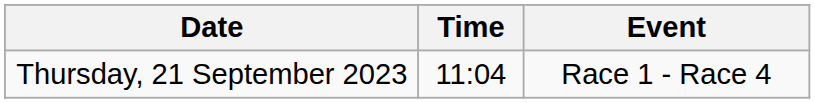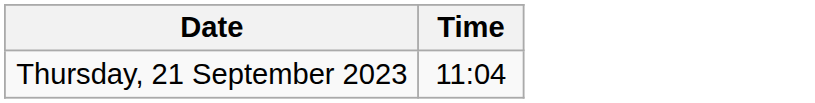 <table class = "wikitable" style="text-align:center;">
 <tr>
 <th width=220>Date</th>
 <th width=50>Time</th>
-<th width=150>Event</th>
 </tr>
 <tr>
 <td>Thursday, 21 September 2023</td>
 <td>11:04</td>
-<td>Race 1 - Race 4</td>
 </tr>
 </table>
